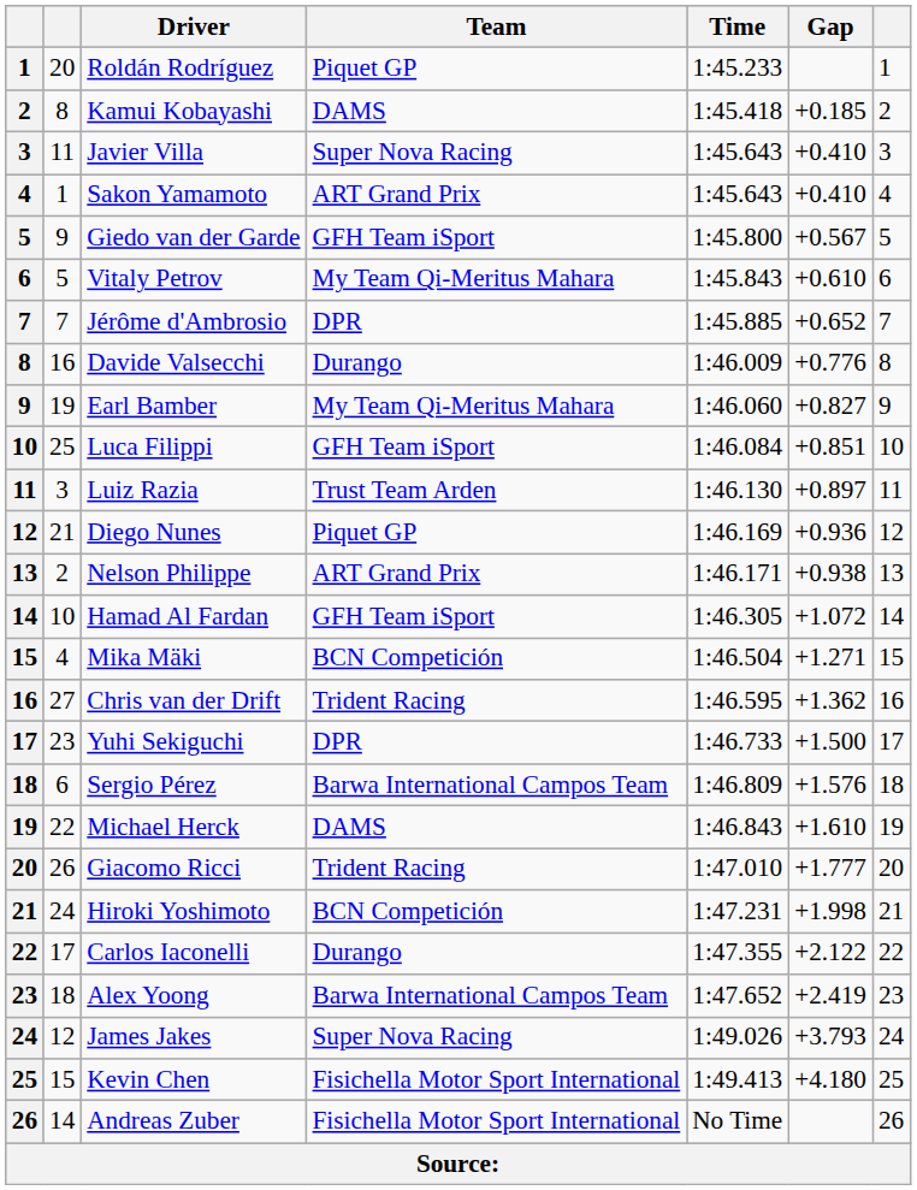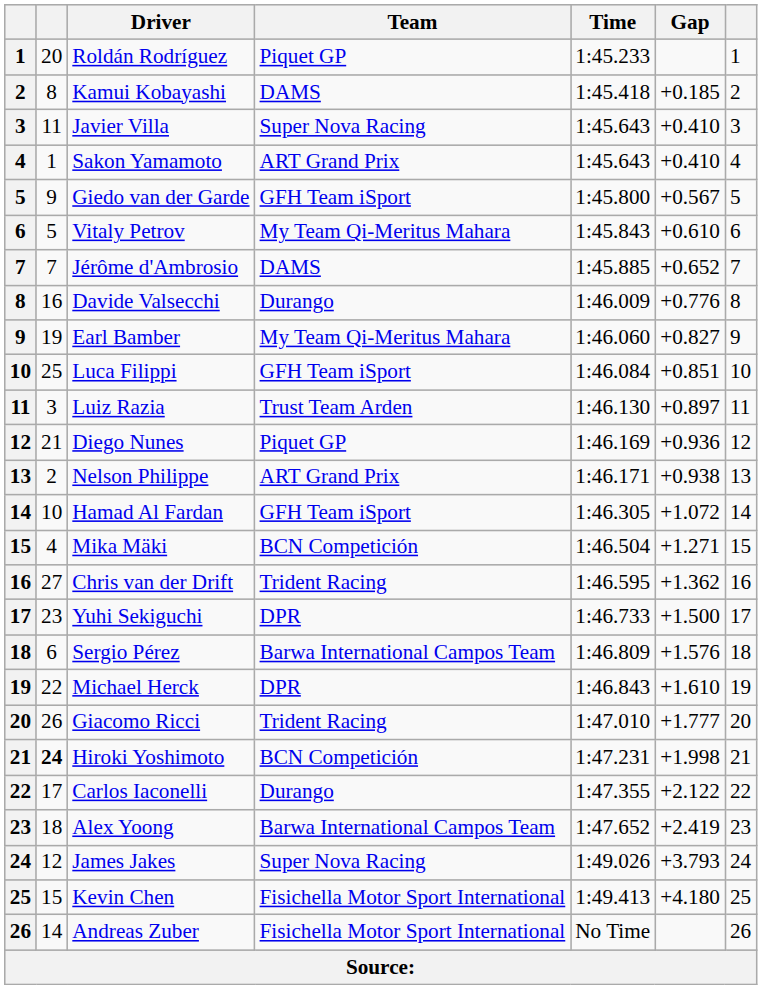 <table class="wikitable" style="font-size: 85%">
 <tr>
 <th></th>
 <th></th>
 <th>Driver</th>
 <th>Team</th>
 <th>Time</th>
 <th>Gap</th>
 <th></th>
 </tr>
 <tr>
 <th>1</th>
 <td align="center">20</td>
 <td> <a href='#'>Roldán Rodríguez</a></td>
 <td><a href='#'>Piquet GP</a></td>
 <td>1:45.233</td>
 <td></td>
 <td>1</td>
 </tr>
 <tr>
 <th>2</th>
 <td align="center">8</td>
 <td> <a href='#'>Kamui Kobayashi</a></td>
 <td><a href='#'>DAMS</a></td>
 <td>1:45.418</td>
 <td>+0.185</td>
 <td>2</td>
 </tr>
 <tr>
 <th>3</th>
 <td align="center">11</td>
 <td> <a href='#'>Javier Villa</a></td>
 <td><a href='#'>Super Nova Racing</a></td>
 <td>1:45.643</td>
 <td>+0.410</td>
 <td>3</td>
 </tr>
 <tr>
 <th>4</th>
 <td align="center">1</td>
 <td> <a href='#'>Sakon Yamamoto</a></td>
 <td><a href='#'>ART Grand Prix</a></td>
 <td>1:45.643</td>
 <td>+0.410</td>
 <td>4</td>
 </tr>
 <tr>
 <th>5</th>
 <td align="center">9</td>
 <td> <a href='#'>Giedo van der Garde</a></td>
 <td><a href='#'>GFH Team iSport</a></td>
 <td>1:45.800</td>
 <td>+0.567</td>
 <td>5</td>
 </tr>
 <tr>
 <th>6</th>
 <td align="center">5</td>
 <td> <a href='#'>Vitaly Petrov</a></td>
 <td><a href='#'>My Team Qi-Meritus Mahara</a></td>
 <td>1:45.843</td>
 <td>+0.610</td>
 <td>6</td>
 </tr>
 <tr>
 <th>7</th>
 <td align="center">7</td>
 <td> <a href='#'>Jérôme d'Ambrosio</a></td>
-<td><a href='#'>DPR</a></td>
+<td><a href='#'>DAMS</a></td>
 <td>1:45.885</td>
 <td>+0.652</td>
 <td>7</td>
 </tr>
 <tr>
 <th>8</th>
 <td align="center">16</td>
 <td> <a href='#'>Davide Valsecchi</a></td>
 <td><a href='#'>Durango</a></td>
 <td>1:46.009</td>
 <td>+0.776</td>
 <td>8</td>
 </tr>
 <tr>
 <th>9</th>
 <td align="center">19</td>
 <td> <a href='#'>Earl Bamber</a></td>
 <td><a href='#'>My Team Qi-Meritus Mahara</a></td>
 <td>1:46.060</td>
 <td>+0.827</td>
 <td>9</td>
 </tr>
 <tr>
 <th>10</th>
 <td align="center">25</td>
 <td> <a href='#'>Luca Filippi</a></td>
 <td><a href='#'>GFH Team iSport</a></td>
 <td>1:46.084</td>
 <td>+0.851</td>
 <td>10</td>
 </tr>
 <tr>
 <th>11</th>
 <td align="center">3</td>
 <td> <a href='#'>Luiz Razia</a></td>
 <td><a href='#'>Trust Team Arden</a></td>
 <td>1:46.130</td>
 <td>+0.897</td>
 <td>11</td>
 </tr>
 <tr>
 <th>12</th>
 <td align="center">21</td>
 <td> <a href='#'>Diego Nunes</a></td>
 <td><a href='#'>Piquet GP</a></td>
 <td>1:46.169</td>
 <td>+0.936</td>
 <td>12</td>
 </tr>
 <tr>
 <th>13</th>
 <td align="center">2</td>
 <td> <a href='#'>Nelson Philippe</a></td>
 <td><a href='#'>ART Grand Prix</a></td>
 <td>1:46.171</td>
 <td>+0.938</td>
 <td>13</td>
 </tr>
 <tr>
 <th>14</th>
 <td align="center">10</td>
 <td> <a href='#'>Hamad Al Fardan</a></td>
 <td><a href='#'>GFH Team iSport</a></td>
 <td>1:46.305</td>
 <td>+1.072</td>
 <td>14</td>
 </tr>
 <tr>
 <th>15</th>
 <td align="center">4</td>
 <td> <a href='#'>Mika Mäki</a></td>
 <td><a href='#'>BCN Competición</a></td>
 <td>1:46.504</td>
 <td>+1.271</td>
 <td>15</td>
 </tr>
 <tr>
 <th>16</th>
 <td align="center">27</td>
 <td> <a href='#'>Chris van der Drift</a></td>
 <td><a href='#'>Trident Racing</a></td>
 <td>1:46.595</td>
 <td>+1.362</td>
 <td>16</td>
 </tr>
 <tr>
 <th>17</th>
 <td align="center">23</td>
 <td> <a href='#'>Yuhi Sekiguchi</a></td>
 <td><a href='#'>DPR</a></td>
 <td>1:46.733</td>
 <td>+1.500</td>
 <td>17</td>
 </tr>
 <tr>
 <th>18</th>
 <td align="center">6</td>
 <td> <a href='#'>Sergio Pérez</a></td>
 <td><a href='#'>Barwa International Campos Team</a></td>
 <td>1:46.809</td>
 <td>+1.576</td>
 <td>18</td>
 </tr>
 <tr>
 <th>19</th>
 <td align="center">22</td>
 <td> <a href='#'>Michael Herck</a></td>
-<td><a href='#'>DAMS</a></td>
+<td><a href='#'>DPR</a></td>
 <td>1:46.843</td>
 <td>+1.610</td>
 <td>19</td>
 </tr>
 <tr>
 <th>20</th>
 <td align="center">26</td>
 <td> <a href='#'>Giacomo Ricci</a></td>
 <td><a href='#'>Trident Racing</a></td>
 <td>1:47.010</td>
 <td>+1.777</td>
 <td>20</td>
 </tr>
 <tr>
 <th>21</th>
-<td align="center">24</td>
+<td align="center"><strong>24</strong></td>
 <td> <a href='#'>Hiroki Yoshimoto</a></td>
 <td><a href='#'>BCN Competición</a></td>
 <td>1:47.231</td>
 <td>+1.998</td>
 <td>21</td>
 </tr>
 <tr>
 <th>22</th>
 <td align="center">17</td>
 <td> <a href='#'>Carlos Iaconelli</a></td>
 <td><a href='#'>Durango</a></td>
 <td>1:47.355</td>
 <td>+2.122</td>
 <td>22</td>
 </tr>
 <tr>
 <th>23</th>
 <td align="center">18</td>
 <td> <a href='#'>Alex Yoong</a></td>
 <td><a href='#'>Barwa International Campos Team</a></td>
 <td>1:47.652</td>
 <td>+2.419</td>
 <td>23</td>
 </tr>
 <tr>
 <th>24</th>
 <td align="center">12</td>
 <td> <a href='#'>James Jakes</a></td>
 <td><a href='#'>Super Nova Racing</a></td>
 <td>1:49.026</td>
 <td>+3.793</td>
 <td>24</td>
 </tr>
 <tr>
 <th>25</th>
 <td align="center">15</td>
 <td> <a href='#'>Kevin Chen</a></td>
 <td><a href='#'>Fisichella Motor Sport International</a></td>
 <td>1:49.413</td>
 <td>+4.180</td>
 <td>25</td>
 </tr>
 <tr>
 <th>26</th>
 <td align="center">14</td>
 <td> <a href='#'>Andreas Zuber</a></td>
 <td><a href='#'>Fisichella Motor Sport International</a></td>
 <td>No Time</td>
 <td></td>
 <td>26</td>
 </tr>
 <tr>
 <th colspan="7">Source:</th>
 </tr>
 </table>
